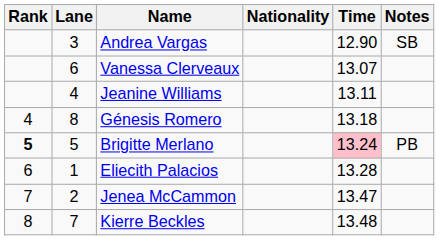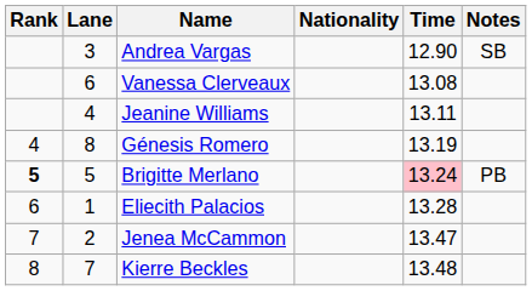 <table class="wikitable sortable" style="text-align:center">
 <tr>
 <th>Rank</th>
 <th>Lane</th>
 <th>Name</th>
 <th>Nationality</th>
 <th>Time</th>
 <th>Notes</th>
 </tr>
 <tr>
 <td></td>
 <td>3</td>
 <td align=left><a href='#'>Andrea Vargas</a></td>
 <td align=left></td>
 <td>12.90</td>
 <td>SB</td>
 </tr>
 <tr>
 <td></td>
 <td>6</td>
 <td align=left><a href='#'>Vanessa Clerveaux</a></td>
 <td align=left></td>
-<td>13.07</td>
+<td>13.08</td>
 <td></td>
 </tr>
 <tr>
 <td></td>
 <td>4</td>
 <td align=left><a href='#'>Jeanine Williams</a></td>
 <td align=left></td>
 <td>13.11</td>
 <td></td>
 </tr>
 <tr>
 <td>4</td>
 <td>8</td>
 <td align=left><a href='#'>Génesis Romero</a></td>
 <td align=left></td>
-<td>13.18</td>
+<td>13.19</td>
 <td></td>
 </tr>
 <tr>
 <td><strong>5</strong></td>
 <td>5</td>
 <td align=left><a href='#'>Brigitte Merlano</a></td>
 <td align=left></td>
 <td style="background: pink;">13.24</td>
 <td>PB</td>
 </tr>
 <tr>
 <td>6</td>
 <td>1</td>
 <td align=left><a href='#'>Eliecith Palacios</a></td>
 <td align=left></td>
 <td>13.28</td>
 <td></td>
 </tr>
 <tr>
 <td>7</td>
 <td>2</td>
 <td align=left><a href='#'>Jenea McCammon</a></td>
 <td align=left></td>
 <td>13.47</td>
 <td></td>
 </tr>
 <tr>
 <td>8</td>
 <td>7</td>
 <td align=left><a href='#'>Kierre Beckles</a></td>
 <td align=left></td>
 <td>13.48</td>
 <td></td>
 </tr>
 </table>
